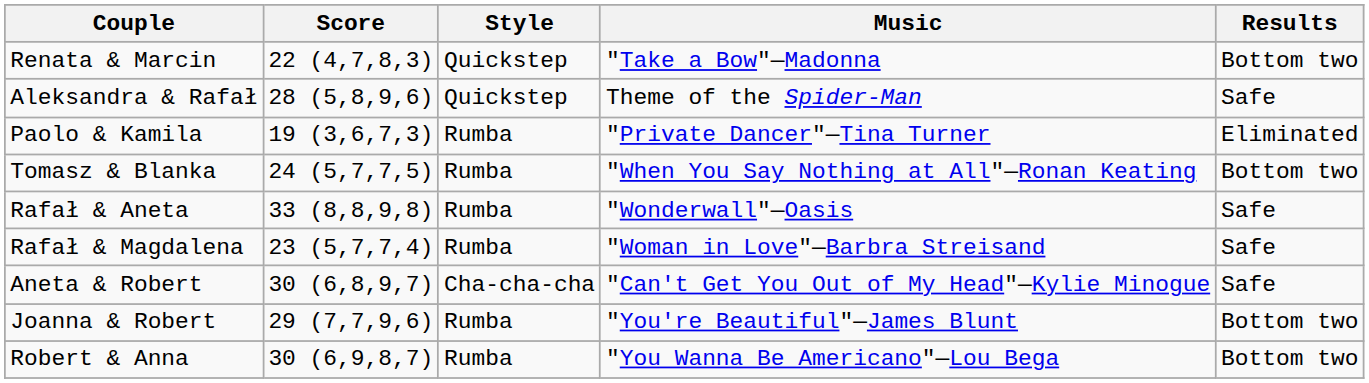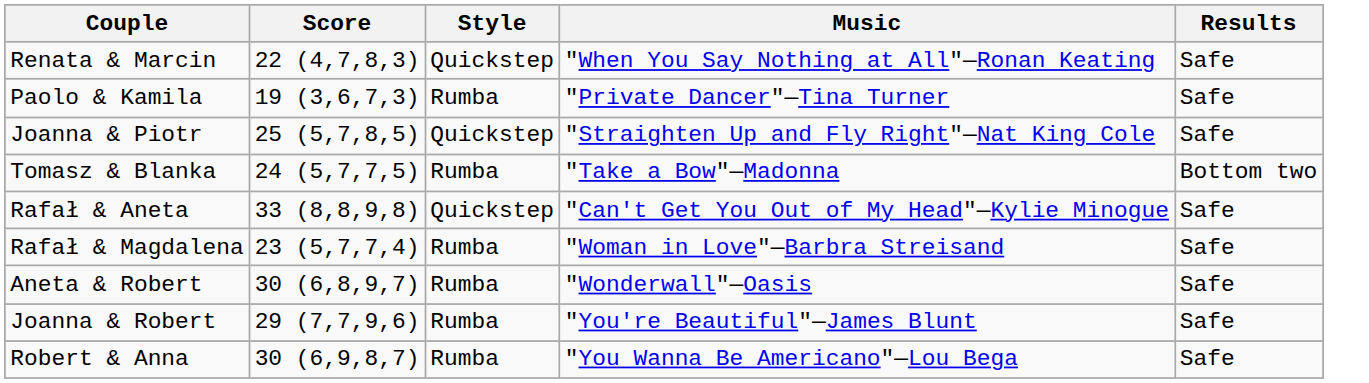 <table class="wikitable">
 <tr>
 <th>Couple</th>
 <th>Score</th>
 <th>Style</th>
 <th>Music</th>
 <th>Results</th>
 </tr>
 <tr>
 <td>Renata & Marcin</td>
 <td>22 (4,7,8,3)</td>
 <td>Quickstep</td>
-<td>"<a href='#'>Take a Bow</a>"—<a href='#'>Madonna</a></td>
-<td>Bottom two</td>
-</tr>
-<tr>
-<td>Aleksandra & Rafał</td>
-<td>28 (5,8,9,6)</td>
-<td>Quickstep</td>
-<td>Theme of the <em><a href='#'>Spider-Man</a></em></td>
+<td>"<a href='#'>When You Say Nothing at All</a>"—<a href='#'>Ronan Keating</a></td>
 <td>Safe</td>
 </tr>
 <tr>
 <td>Paolo & Kamila</td>
 <td>19 (3,6,7,3)</td>
 <td>Rumba</td>
 <td>"<a href='#'>Private Dancer</a>"—<a href='#'>Tina Turner</a></td>
-<td>Eliminated</td>
+<td>Safe</td>
+</tr>
+<tr>
+<td>Joanna & Piotr</td>
+<td>25 (5,7,8,5)</td>
+<td>Quickstep</td>
+<td>"<a href='#'>Straighten Up and Fly Right</a>"—<a href='#'>Nat King Cole</a></td>
+<td>Safe</td>
 </tr>
 <tr>
 <td>Tomasz & Blanka</td>
 <td>24 (5,7,7,5)</td>
 <td>Rumba</td>
-<td>"<a href='#'>When You Say Nothing at All</a>"—<a href='#'>Ronan Keating</a></td>
+<td>"<a href='#'>Take a Bow</a>"—<a href='#'>Madonna</a></td>
 <td>Bottom two</td>
 </tr>
 <tr>
 <td>Rafał & Aneta</td>
 <td>33 (8,8,9,8)</td>
-<td>Rumba</td>
-<td>"<a href='#'>Wonderwall</a>"—<a href='#'>Oasis</a></td>
+<td>Quickstep</td>
+<td>"<a href='#'>Can't Get You Out of My Head</a>"—<a href='#'>Kylie Minogue</a></td>
 <td>Safe</td>
 </tr>
 <tr>
 <td>Rafał & Magdalena</td>
 <td>23 (5,7,7,4)</td>
 <td>Rumba</td>
 <td>"<a href='#'>Woman in Love</a>"—<a href='#'>Barbra Streisand</a></td>
 <td>Safe</td>
 </tr>
 <tr>
 <td>Aneta & Robert</td>
 <td>30 (6,8,9,7)</td>
-<td>Cha-cha-cha</td>
-<td>"<a href='#'>Can't Get You Out of My Head</a>"—<a href='#'>Kylie Minogue</a></td>
+<td>Rumba</td>
+<td>"<a href='#'>Wonderwall</a>"—<a href='#'>Oasis</a></td>
 <td>Safe</td>
 </tr>
 <tr>
 <td>Joanna & Robert</td>
 <td>29 (7,7,9,6)</td>
 <td>Rumba</td>
 <td>"<a href='#'>You're Beautiful</a>"—<a href='#'>James Blunt</a></td>
-<td>Bottom two</td>
+<td>Safe</td>
 </tr>
 <tr>
 <td>Robert & Anna</td>
 <td>30 (6,9,8,7)</td>
 <td>Rumba</td>
 <td>"<a href='#'>You Wanna Be Americano</a>"—<a href='#'>Lou Bega</a></td>
-<td>Bottom two</td>
+<td>Safe</td>
 </tr>
 </table>
